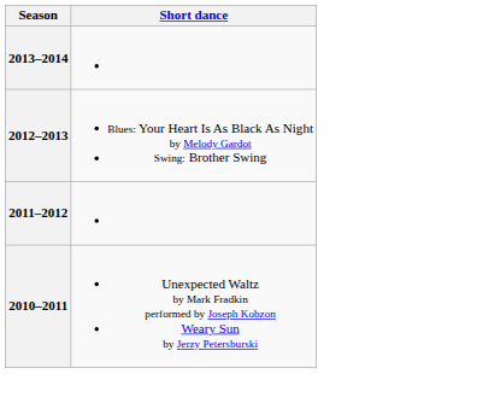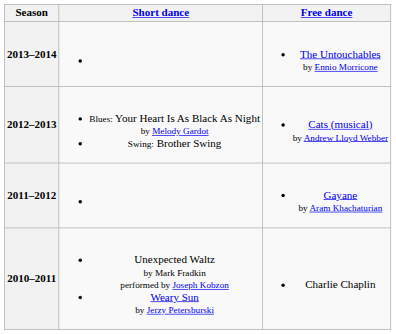 <table class="wikitable" style="text-align:center">
 <tr>
 <th>Season</th>
 <th><a href='#'>Short dance</a></th>
+<th><a href='#'>Free dance</a></th>
 </tr>
 <tr>
 <th>2013–2014</th>
 <td><br><ul><li></li></ul></td>
+<td><br><ul><li><a href='#'>The Untouchables</a> <br><small> by <a href='#'>Ennio Morricone</a> </small></li></ul></td>
 </tr>
 <tr>
 <th>2012–2013 <br> </th>
 <td><br><ul><li><small>Blues:</small> Your Heart Is As Black As Night <br><small> by <a href='#'>Melody Gardot</a> </small></li><li><small>Swing:</small> Brother Swing</li></ul></td>
+<td><br><ul><li><a href='#'>Cats (musical)</a> <br><small> by <a href='#'>Andrew Lloyd Webber</a> </small></li></ul></td>
 </tr>
 <tr>
 <th>2011–2012 <br> </th>
 <td><br><ul><li></li></ul></td>
+<td><br><ul><li><a href='#'>Gayane</a> <br><small> by <a href='#'>Aram Khachaturian</a> </small></li></ul></td>
 </tr>
 <tr>
 <th>2010–2011</th>
 <td><br><ul><li>Unexpected Waltz <br><small> by Mark Fradkin <br> performed by <a href='#'>Joseph Kobzon</a> </small></li><li><a href='#'>Weary Sun</a> <br><small> by <a href='#'>Jerzy Petersburski</a> </small></li></ul></td>
+<td><br><ul><li>Charlie Chaplin</li></ul></td>
 </tr>
 </table>
